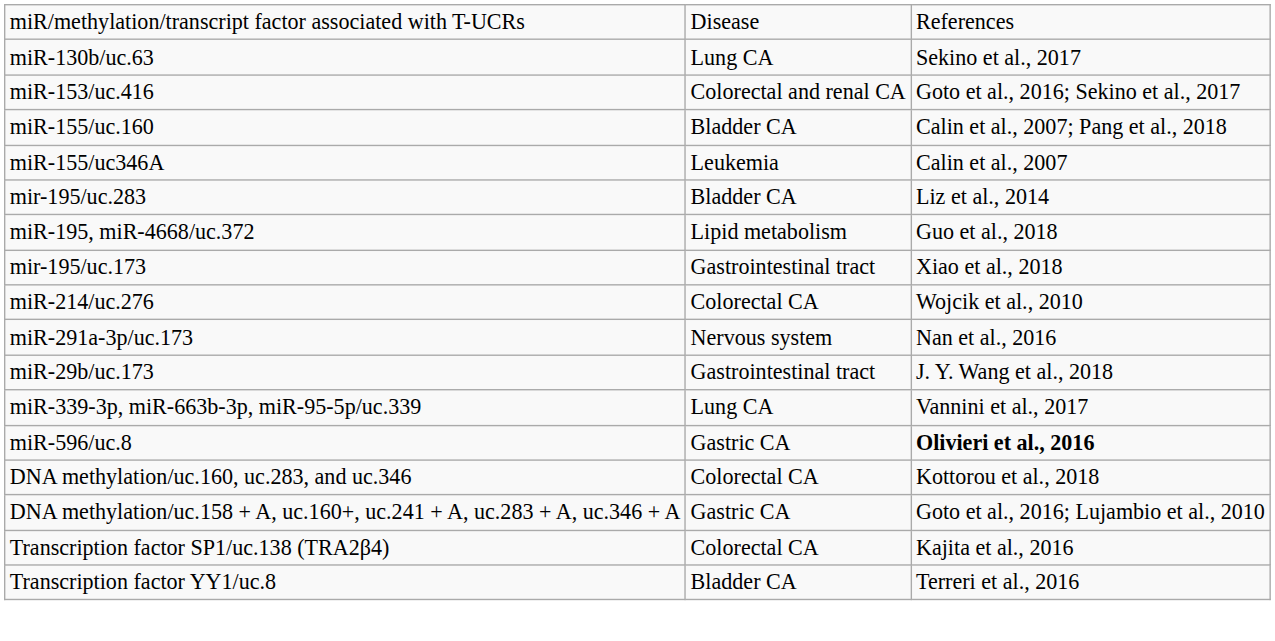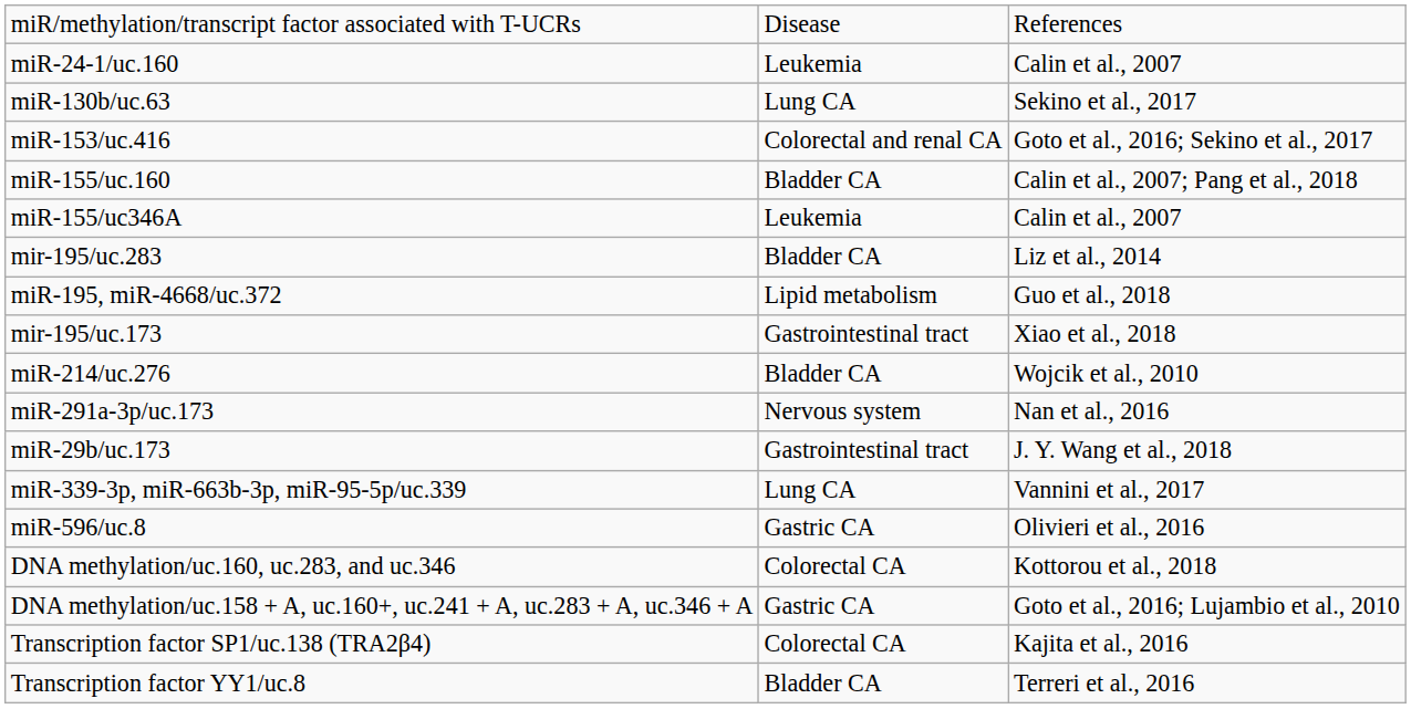 <table class="wikitable">
 <tr>
 <td>miR/methylation/transcript factor associated with T-UCRs</td>
 <td>Disease</td>
 <td>References</td>
+</tr>
+<tr>
+<td>miR-24-1/uc.160</td>
+<td>Leukemia</td>
+<td>Calin et al., 2007 </td>
 </tr>
 <tr>
 <td>miR-130b/uc.63</td>
 <td>Lung CA</td>
 <td>Sekino et al., 2017 </td>
 </tr>
 <tr>
 <td>miR-153/uc.416</td>
 <td>Colorectal and renal CA</td>
 <td>Goto et al., 2016; Sekino et al., 2017</td>
 </tr>
 <tr>
 <td>miR-155/uc.160</td>
 <td>Bladder CA</td>
 <td>Calin et al., 2007; Pang et al., 2018</td>
 </tr>
 <tr>
 <td>miR-155/uc346A</td>
 <td>Leukemia</td>
 <td>Calin et al., 2007 </td>
 </tr>
 <tr>
 <td>mir-195/uc.283</td>
 <td>Bladder CA</td>
 <td>Liz et al., 2014 </td>
 </tr>
 <tr>
 <td>miR-195, miR-4668/uc.372</td>
 <td>Lipid metabolism</td>
 <td>Guo et al., 2018 </td>
 </tr>
 <tr>
 <td>mir-195/uc.173</td>
 <td>Gastrointestinal tract</td>
 <td>Xiao et al., 2018</td>
 </tr>
 <tr>
 <td>miR-214/uc.276</td>
-<td>Colorectal CA</td>
+<td>Bladder CA</td>
 <td>Wojcik et al., 2010</td>
 </tr>
 <tr>
 <td>miR-291a-3p/uc.173</td>
 <td>Nervous system</td>
 <td>Nan et al., 2016 </td>
 </tr>
 <tr>
 <td>miR-29b/uc.173</td>
 <td>Gastrointestinal tract</td>
 <td>J. Y. Wang et al., 2018 </td>
 </tr>
 <tr>
 <td>miR-339-3p, miR-663b-3p, miR-95-5p/uc.339</td>
 <td>Lung CA</td>
 <td>Vannini et al., 2017</td>
 </tr>
 <tr>
 <td>miR-596/uc.8</td>
 <td>Gastric CA</td>
-<td><strong>Olivieri et al., 2016 </strong></td>
+<td>Olivieri et al., 2016 </td>
 </tr>
 <tr>
 <td>DNA methylation/uc.160, uc.283, and uc.346</td>
 <td>Colorectal CA</td>
 <td>Kottorou et al., 2018 </td>
 </tr>
 <tr>
 <td>DNA methylation/uc.158 + A, uc.160+, uc.241 + A, uc.283 + A, uc.346 + A</td>
 <td>Gastric CA</td>
 <td>Goto et al., 2016; Lujambio et al., 2010 </td>
 </tr>
 <tr>
 <td>Transcription factor SP1/uc.138 (TRA2β4)</td>
 <td>Colorectal CA</td>
 <td>Kajita et al., 2016 </td>
 </tr>
 <tr>
 <td>Transcription factor YY1/uc.8</td>
 <td>Bladder CA</td>
 <td>Terreri et al., 2016 </td>
 </tr>
 </table>
